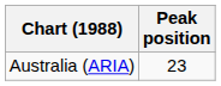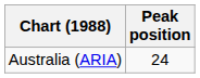 <table class="wikitable">
 <tr>
 <th align="left">Chart (1988)</th>
 <th align="left">Peak<br>position</th>
 </tr>
 <tr>
 <td align="left">Australia (<a href='#'>ARIA</a>)</td>
-<td style="text-align:center;">23</td>
+<td style="text-align:center;">24</td>
 </tr>
 </table>
